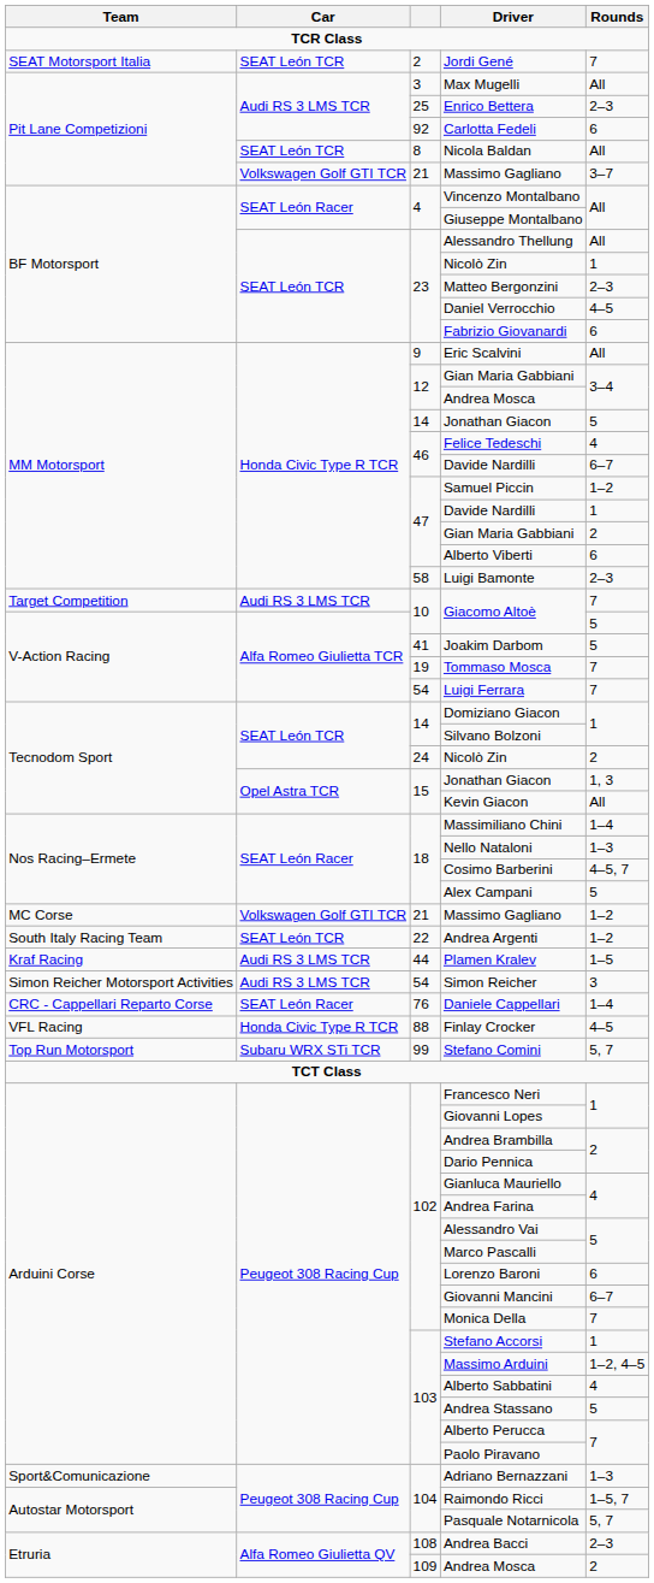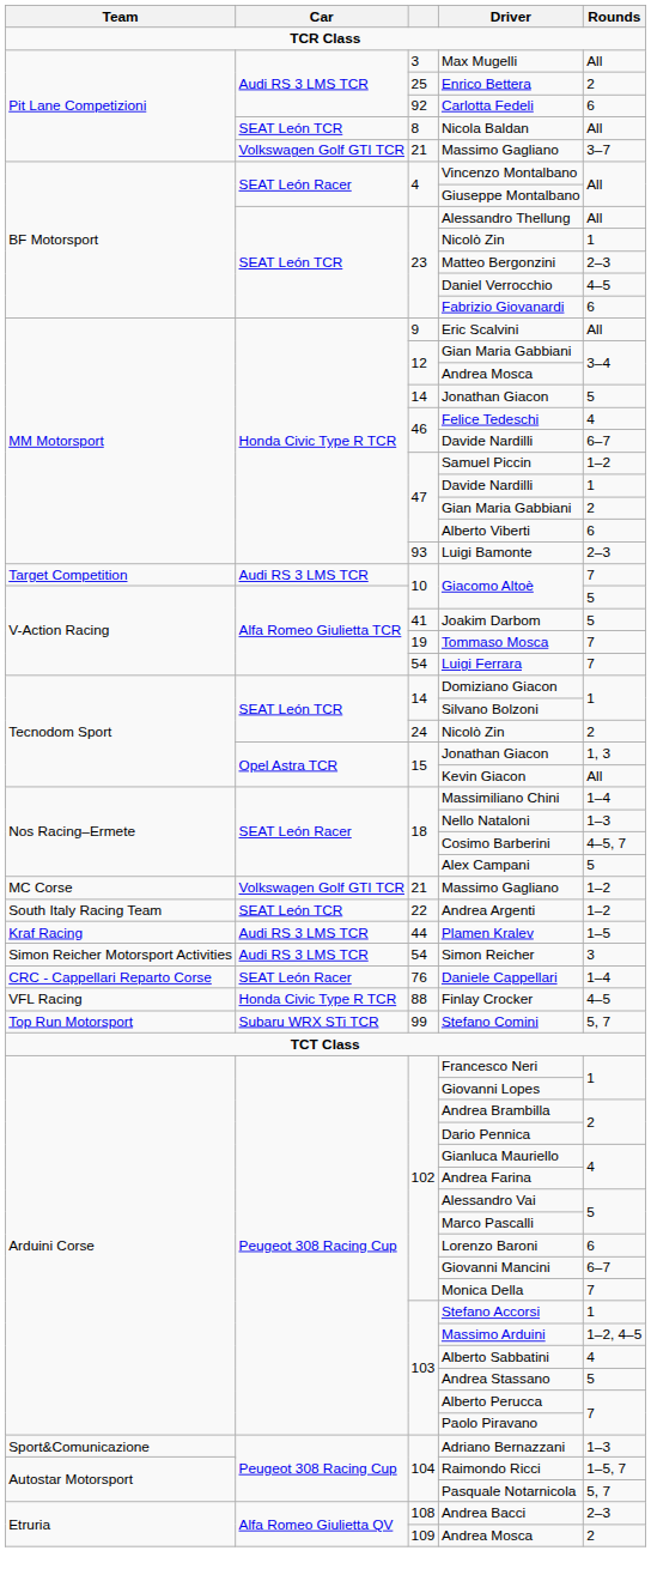 <table class="wikitable" style="font-size: 85%">
 <tr>
 <th>Team</th>
 <th>Car</th>
 <th></th>
 <th>Driver</th>
 <th>Rounds</th>
 </tr>
 <tr>
 <td colspan="5" align="center"><strong>TCR Class</strong></td>
 </tr>
 <tr>
-<td> <a href='#'>SEAT Motorsport Italia</a></td>
-<td><a href='#'>SEAT León TCR</a></td>
-<td>2</td>
-<td> <a href='#'>Jordi Gené</a></td>
-<td>7</td>
-</tr>
-<tr>
 <td rowspan=5> <a href='#'>Pit Lane Competizioni</a></td>
 <td rowspan=3><a href='#'>Audi RS 3 LMS TCR</a></td>
 <td>3</td>
 <td> Max Mugelli</td>
 <td>All</td>
 </tr>
 <tr>
 <td>25</td>
 <td> <a href='#'>Enrico Bettera</a></td>
-<td>2–3</td>
+<td>2</td>
 </tr>
 <tr>
 <td>92</td>
 <td> <a href='#'>Carlotta Fedeli</a></td>
 <td>6</td>
 </tr>
 <tr>
 <td><a href='#'>SEAT León TCR</a></td>
 <td>8</td>
 <td> Nicola Baldan</td>
 <td>All</td>
 </tr>
 <tr>
 <td><a href='#'>Volkswagen Golf GTI TCR</a></td>
 <td>21</td>
 <td> Massimo Gagliano</td>
 <td>3–7</td>
 </tr>
 <tr>
 <td rowspan="7"> BF Motorsport</td>
 <td rowspan=2><a href='#'>SEAT León Racer</a></td>
 <td rowspan=2>4</td>
 <td> Vincenzo Montalbano</td>
 <td rowspan=2>All</td>
 </tr>
 <tr>
 <td> Giuseppe Montalbano</td>
 </tr>
 <tr>
 <td rowspan="5"><a href='#'>SEAT León TCR</a></td>
 <td rowspan=5>23</td>
 <td> Alessandro Thellung</td>
 <td>All</td>
 </tr>
 <tr>
 <td> Nicolò Zin</td>
 <td>1</td>
 </tr>
 <tr>
 <td> Matteo Bergonzini</td>
 <td>2–3</td>
 </tr>
 <tr>
 <td> Daniel Verrocchio</td>
 <td>4–5</td>
 </tr>
 <tr>
 <td> <a href='#'>Fabrizio Giovanardi</a></td>
 <td>6</td>
 </tr>
 <tr>
 <td rowspan="11"> <a href='#'>MM Motorsport</a></td>
 <td rowspan="11"><a href='#'>Honda Civic Type R TCR</a></td>
 <td>9</td>
 <td> Eric Scalvini</td>
 <td>All</td>
 </tr>
 <tr>
 <td rowspan=2>12</td>
 <td> Gian Maria Gabbiani</td>
 <td rowspan=2>3–4</td>
 </tr>
 <tr>
 <td> Andrea Mosca</td>
 </tr>
 <tr>
 <td>14</td>
 <td> Jonathan Giacon</td>
 <td>5</td>
 </tr>
 <tr>
 <td rowspan=2>46</td>
 <td> <a href='#'>Felice Tedeschi</a></td>
 <td>4</td>
 </tr>
 <tr>
 <td> Davide Nardilli</td>
 <td>6–7</td>
 </tr>
 <tr>
 <td rowspan=4>47</td>
 <td> Samuel Piccin</td>
 <td>1–2</td>
 </tr>
 <tr>
 <td> Davide Nardilli</td>
 <td>1</td>
 </tr>
 <tr>
 <td> Gian Maria Gabbiani</td>
 <td>2</td>
 </tr>
 <tr>
 <td> Alberto Viberti</td>
 <td>6</td>
 </tr>
 <tr>
-<td>58</td>
+<td>93</td>
 <td> Luigi Bamonte</td>
 <td>2–3</td>
 </tr>
 <tr>
 <td> <a href='#'>Target Competition</a></td>
 <td><a href='#'>Audi RS 3 LMS TCR</a></td>
 <td rowspan=2>10</td>
 <td rowspan=2> <a href='#'>Giacomo Altoè</a></td>
 <td>7</td>
 </tr>
 <tr>
 <td rowspan="4"> V-Action Racing</td>
 <td rowspan="4"><a href='#'>Alfa Romeo Giulietta TCR</a></td>
 <td>5</td>
 </tr>
 <tr>
 <td>41</td>
 <td> Joakim Darbom</td>
 <td>5</td>
 </tr>
 <tr>
 <td>19</td>
 <td> <a href='#'>Tommaso Mosca</a></td>
 <td>7</td>
 </tr>
 <tr>
 <td>54</td>
 <td> <a href='#'>Luigi Ferrara</a></td>
 <td>7</td>
 </tr>
 <tr>
 <td rowspan=5> Tecnodom Sport</td>
 <td rowspan=3><a href='#'>SEAT León TCR</a></td>
 <td rowspan=2>14</td>
 <td> Domiziano Giacon</td>
 <td rowspan=2>1</td>
 </tr>
 <tr>
 <td> Silvano Bolzoni</td>
 </tr>
 <tr>
 <td>24</td>
 <td> Nicolò Zin</td>
 <td>2</td>
 </tr>
 <tr>
 <td rowspan=2><a href='#'>Opel Astra TCR</a></td>
 <td rowspan=2>15</td>
 <td> Jonathan Giacon</td>
 <td>1, 3</td>
 </tr>
 <tr>
 <td> Kevin Giacon</td>
 <td>All</td>
 </tr>
 <tr>
 <td rowspan=4> Nos Racing–Ermete</td>
 <td rowspan=4><a href='#'>SEAT León Racer</a></td>
 <td rowspan=4>18</td>
 <td> Massimiliano Chini</td>
 <td>1–4</td>
 </tr>
 <tr>
 <td> Nello Nataloni</td>
 <td>1–3</td>
 </tr>
 <tr>
 <td> Cosimo Barberini</td>
 <td>4–5, 7</td>
 </tr>
 <tr>
 <td> Alex Campani</td>
 <td>5</td>
 </tr>
 <tr>
 <td> MC Corse</td>
 <td><a href='#'>Volkswagen Golf GTI TCR</a></td>
 <td>21</td>
 <td> Massimo Gagliano</td>
 <td>1–2</td>
 </tr>
 <tr>
 <td> South Italy Racing Team</td>
 <td><a href='#'>SEAT León TCR</a></td>
 <td>22</td>
 <td> Andrea Argenti</td>
 <td>1–2</td>
 </tr>
 <tr>
 <td> <a href='#'>Kraf Racing</a></td>
 <td><a href='#'>Audi RS 3 LMS TCR</a></td>
 <td>44</td>
 <td> <a href='#'>Plamen Kralev</a></td>
 <td>1–5</td>
 </tr>
 <tr>
 <td> Simon Reicher Motorsport Activities</td>
 <td><a href='#'>Audi RS 3 LMS TCR</a></td>
 <td>54</td>
 <td> Simon Reicher</td>
 <td>3</td>
 </tr>
 <tr>
 <td> <a href='#'>CRC - Cappellari Reparto Corse</a></td>
 <td><a href='#'>SEAT León Racer</a></td>
 <td>76</td>
 <td> <a href='#'>Daniele Cappellari</a></td>
 <td>1–4</td>
 </tr>
 <tr>
 <td> VFL Racing</td>
 <td><a href='#'>Honda Civic Type R TCR</a></td>
 <td>88</td>
 <td> Finlay Crocker</td>
 <td>4–5</td>
 </tr>
 <tr>
 <td> <a href='#'>Top Run Motorsport</a></td>
 <td><a href='#'>Subaru WRX STi TCR</a></td>
 <td>99</td>
 <td> <a href='#'>Stefano Comini</a></td>
 <td>5, 7</td>
 </tr>
 <tr>
 <td colspan="5" align="center"><strong>TCT Class</strong></td>
 </tr>
 <tr>
 <td rowspan="17"> Arduini Corse</td>
 <td rowspan="17"><a href='#'>Peugeot 308 Racing Cup</a></td>
 <td rowspan="11">102</td>
 <td> Francesco Neri</td>
 <td rowspan=2>1</td>
 </tr>
 <tr>
 <td> Giovanni Lopes</td>
 </tr>
 <tr>
 <td> Andrea Brambilla</td>
 <td rowspan=2>2</td>
 </tr>
 <tr>
 <td> Dario Pennica</td>
 </tr>
 <tr>
 <td> Gianluca Mauriello</td>
 <td rowspan=2>4</td>
 </tr>
 <tr>
 <td> Andrea Farina</td>
 </tr>
 <tr>
 <td> Alessandro Vai</td>
 <td rowspan=2>5</td>
 </tr>
 <tr>
 <td> Marco Pascalli</td>
 </tr>
 <tr>
 <td> Lorenzo Baroni</td>
 <td>6</td>
 </tr>
 <tr>
 <td> Giovanni Mancini</td>
 <td>6–7</td>
 </tr>
 <tr>
 <td> Monica Della</td>
 <td>7</td>
 </tr>
 <tr>
 <td rowspan="6">103</td>
 <td> <a href='#'>Stefano Accorsi</a></td>
 <td>1</td>
 </tr>
 <tr>
 <td> <a href='#'>Massimo Arduini</a></td>
 <td>1–2, 4–5</td>
 </tr>
 <tr>
 <td> Alberto Sabbatini</td>
 <td>4</td>
 </tr>
 <tr>
 <td> Andrea Stassano</td>
 <td>5</td>
 </tr>
 <tr>
 <td> Alberto Perucca</td>
 <td rowspan="2">7</td>
 </tr>
 <tr>
 <td> Paolo Piravano</td>
 </tr>
 <tr>
 <td rowspan=2> Sport&Comunicazione</td>
 <td rowspan=4><a href='#'>Peugeot 308 Racing Cup</a></td>
 <td rowspan=4>104</td>
 <td> Adriano Bernazzani</td>
 <td>1–3</td>
 </tr>
 <tr>
 <td rowspan=2> Raimondo Ricci</td>
 <td rowspan=2>1–5, 7</td>
 </tr>
 <tr>
 <td rowspan=2> Autostar Motorsport</td>
 </tr>
 <tr>
 <td> Pasquale Notarnicola</td>
 <td>5, 7</td>
 </tr>
 <tr>
 <td rowspan=2> Etruria</td>
 <td rowspan=2><a href='#'>Alfa Romeo Giulietta QV</a></td>
 <td>108</td>
 <td> Andrea Bacci</td>
 <td>2–3</td>
 </tr>
 <tr>
 <td>109</td>
 <td> Andrea Mosca</td>
 <td>2</td>
 </tr>
 </table>
